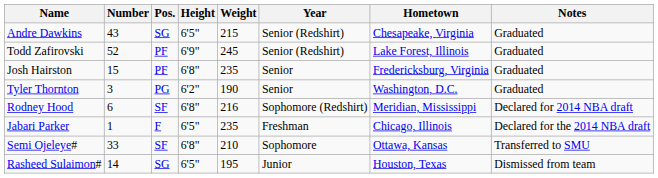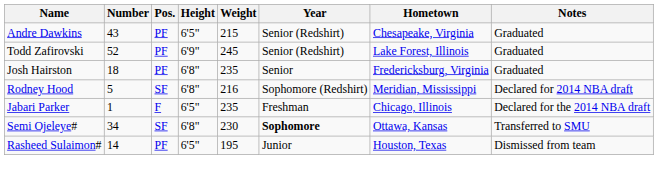 <table class="wikitable sortable" border="1">
 <tr>
 <th>Name</th>
 <th>Number</th>
 <th>Pos.</th>
 <th>Height</th>
 <th>Weight</th>
 <th>Year</th>
 <th>Hometown</th>
 <th class="unsortable">Notes</th>
 </tr>
 <tr>
 <td sortname><a href='#'>Andre Dawkins</a></td>
 <td>43</td>
-<td><a href='#'>SG</a></td>
+<td><a href='#'>PF</a></td>
 <td>6'5"</td>
 <td>215</td>
 <td>Senior (Redshirt)</td>
 <td><a href='#'>Chesapeake, Virginia</a></td>
 <td>Graduated</td>
 </tr>
 <tr>
 <td sortname>Todd Zafirovski</td>
 <td>52</td>
 <td><a href='#'>PF</a></td>
 <td>6'9"</td>
 <td>245</td>
 <td>Senior (Redshirt)</td>
 <td><a href='#'>Lake Forest, Illinois</a></td>
 <td>Graduated</td>
 </tr>
 <tr>
 <td sortname>Josh Hairston</td>
-<td>15</td>
+<td>18</td>
 <td><a href='#'>PF</a></td>
 <td>6'8"</td>
 <td>235</td>
 <td>Senior</td>
 <td><a href='#'>Fredericksburg, Virginia</a></td>
 <td>Graduated</td>
 </tr>
 <tr>
-<td sortname><a href='#'>Tyler Thornton</a></td>
-<td>3</td>
-<td><a href='#'>PG</a></td>
-<td>6'2"</td>
-<td>190</td>
-<td>Senior</td>
-<td><a href='#'>Washington, D.C.</a></td>
-<td>Graduated</td>
-</tr>
-<tr>
 <td sortname><a href='#'>Rodney Hood</a></td>
-<td>6</td>
+<td>5</td>
 <td><a href='#'>SF</a></td>
 <td>6'8"</td>
 <td>216</td>
 <td>Sophomore (Redshirt)</td>
 <td><a href='#'>Meridian, Mississippi</a></td>
 <td>Declared for <a href='#'>2014 NBA draft</a></td>
 </tr>
 <tr>
 <td sortname><a href='#'>Jabari Parker</a></td>
 <td>1</td>
 <td><a href='#'>F</a></td>
 <td>6'5"</td>
 <td>235</td>
 <td>Freshman</td>
 <td><a href='#'>Chicago, Illinois</a></td>
 <td>Declared for the <a href='#'>2014 NBA draft</a></td>
 </tr>
 <tr>
 <td sortname><a href='#'>Semi Ojeleye</a>#</td>
-<td>33</td>
+<td>34</td>
 <td><a href='#'>SF</a></td>
 <td>6'8"</td>
-<td>210</td>
-<td>Sophomore</td>
+<td>230</td>
+<td><strong>Sophomore</strong></td>
 <td><a href='#'>Ottawa, Kansas</a></td>
 <td>Transferred to <a href='#'>SMU</a></td>
 </tr>
 <tr>
 <td sortname><a href='#'>Rasheed Sulaimon</a>#</td>
 <td>14</td>
-<td><a href='#'>SG</a></td>
+<td><a href='#'>PF</a></td>
 <td>6'5"</td>
 <td>195</td>
 <td>Junior</td>
 <td><a href='#'>Houston, Texas</a></td>
 <td>Dismissed from team</td>
 </tr>
 </table>
